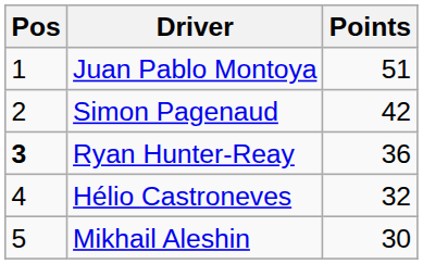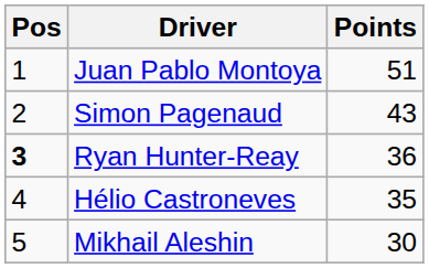 <table class="wikitable" style="font-size: 95%;">
 <tr>
 <th>Pos</th>
 <th>Driver</th>
 <th>Points</th>
 </tr>
 <tr>
 <td>1</td>
 <td> <a href='#'>Juan Pablo Montoya</a></td>
 <td align="right">51</td>
 </tr>
 <tr>
 <td>2</td>
 <td> <a href='#'>Simon Pagenaud</a></td>
-<td align="right">42</td>
+<td align="right">43</td>
 </tr>
 <tr>
 <td><strong>3</strong></td>
 <td> <a href='#'>Ryan Hunter-Reay</a></td>
 <td align="right">36</td>
 </tr>
 <tr>
 <td>4</td>
 <td> <a href='#'>Hélio Castroneves</a></td>
-<td align="right">32</td>
+<td align="right">35</td>
 </tr>
 <tr>
 <td>5</td>
 <td> <a href='#'>Mikhail Aleshin</a></td>
 <td align="right">30</td>
 </tr>
 </table>
